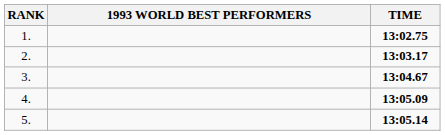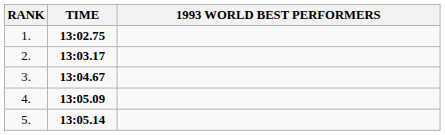 <table class="wikitable" style="border-collapse: collapse; font-size: 90%;">
 <tr>
 <th>RANK</th>
+<th align="center" style="width: 5em">TIME</th>
 <th align="center" style="width: 25em">1993 WORLD BEST PERFORMERS</th>
-<th align="center" style="width: 5em">TIME</th>
 </tr>
 <tr>
 <td align="center">1.</td>
+<td align="center"><strong>13:02.75</strong></td>
 <td></td>
-<td align="center"><strong>13:02.75</strong></td>
 </tr>
 <tr>
 <td align="center">2.</td>
+<td align="center"><strong>13:03.17</strong></td>
 <td></td>
-<td align="center"><strong>13:03.17</strong></td>
 </tr>
 <tr>
 <td align="center">3.</td>
+<td align="center"><strong>13:04.67</strong></td>
 <td></td>
-<td align="center"><strong>13:04.67</strong></td>
 </tr>
 <tr>
 <td align="center">4.</td>
+<td align="center"><strong>13:05.09</strong></td>
 <td></td>
-<td align="center"><strong>13:05.09</strong></td>
 </tr>
 <tr>
 <td align="center">5.</td>
+<td align="center"><strong>13:05.14</strong></td>
 <td></td>
-<td align="center"><strong>13:05.14</strong></td>
 </tr>
 </table>
